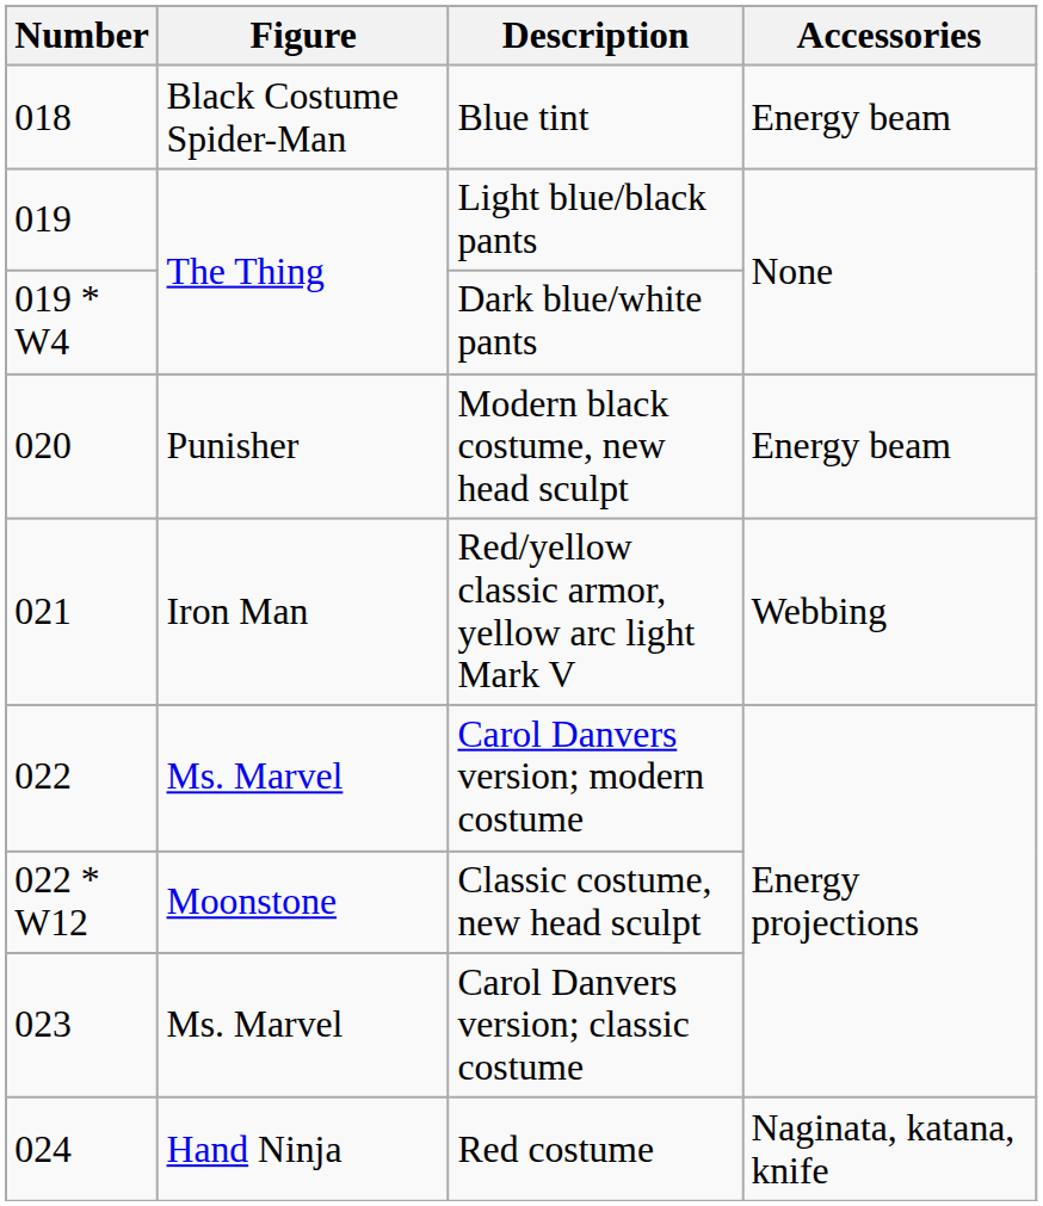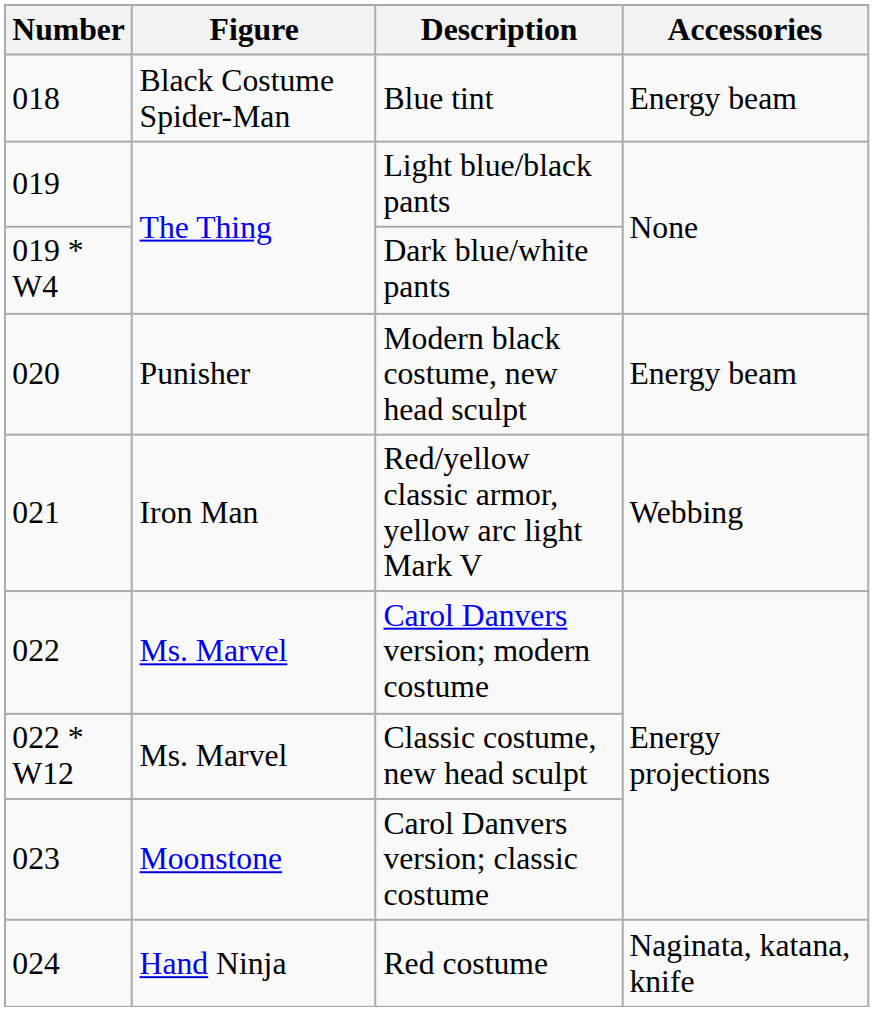 <table class="wikitable" width="70%">
 <tr>
 <th width=10%>Number</th>
 <th width=30%>Figure</th>
 <th width=30%>Description</th>
 <th width=30%>Accessories</th>
 </tr>
 <tr>
 <td>018</td>
 <td>Black Costume Spider-Man</td>
 <td>Blue tint</td>
 <td>Energy beam</td>
 </tr>
 <tr>
 <td>019</td>
 <td rowspan="2"><a href='#'>The Thing</a></td>
 <td>Light blue/black pants</td>
 <td rowspan="2">None</td>
 </tr>
 <tr>
 <td>019 * W4</td>
 <td>Dark blue/white pants</td>
 </tr>
 <tr>
 <td>020</td>
 <td>Punisher</td>
 <td>Modern black costume, new head sculpt</td>
 <td>Energy beam</td>
 </tr>
 <tr>
 <td>021</td>
 <td>Iron Man</td>
 <td>Red/yellow classic armor, yellow arc light Mark V</td>
 <td>Webbing</td>
 </tr>
 <tr>
 <td>022</td>
 <td><a href='#'>Ms. Marvel</a></td>
 <td><a href='#'>Carol Danvers</a> version; modern costume</td>
 <td rowspan="3">Energy projections</td>
 </tr>
 <tr>
 <td>022 * W12</td>
-<td><a href='#'>Moonstone</a></td>
+<td>Ms. Marvel</td>
 <td>Classic costume, new head sculpt</td>
 </tr>
 <tr>
 <td>023</td>
-<td>Ms. Marvel</td>
+<td><a href='#'>Moonstone</a></td>
 <td>Carol Danvers version; classic costume</td>
 </tr>
 <tr>
 <td>024</td>
 <td><a href='#'>Hand</a> Ninja</td>
 <td>Red costume</td>
 <td>Naginata, katana, knife</td>
 </tr>
 <tr>
 </tr>
 </table>
